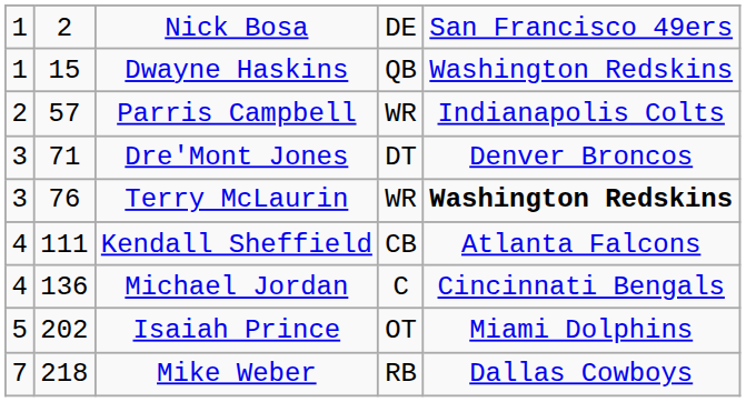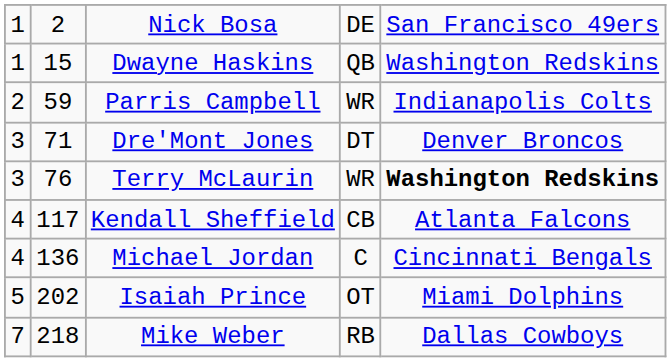 <table class="wikitable" style="text-align:center">
 <tr>
 <td>1</td>
 <td>2</td>
 <td><a href='#'>Nick Bosa</a></td>
 <td>DE</td>
 <td><a href='#'>San Francisco 49ers</a></td>
 </tr>
 <tr>
 <td>1</td>
 <td>15</td>
 <td><a href='#'>Dwayne Haskins</a></td>
 <td>QB</td>
 <td><a href='#'>Washington Redskins</a></td>
 </tr>
 <tr>
 <td>2</td>
-<td>57</td>
+<td>59</td>
 <td><a href='#'>Parris Campbell</a></td>
 <td>WR</td>
 <td><a href='#'>Indianapolis Colts</a></td>
 </tr>
 <tr>
 <td>3</td>
 <td>71</td>
 <td><a href='#'>Dre'Mont Jones</a></td>
 <td>DT</td>
 <td><a href='#'>Denver Broncos</a></td>
 </tr>
 <tr>
 <td>3</td>
 <td>76</td>
 <td><a href='#'>Terry McLaurin</a></td>
 <td>WR</td>
 <td><strong>Washington Redskins</strong></td>
 </tr>
 <tr>
 <td>4</td>
-<td>111</td>
+<td>117</td>
 <td><a href='#'>Kendall Sheffield</a></td>
 <td>CB</td>
 <td><a href='#'>Atlanta Falcons</a></td>
 </tr>
 <tr>
 <td>4</td>
 <td>136</td>
 <td><a href='#'>Michael Jordan</a></td>
 <td>C</td>
 <td><a href='#'>Cincinnati Bengals</a></td>
 </tr>
 <tr>
 <td>5</td>
 <td>202</td>
 <td><a href='#'>Isaiah Prince</a></td>
 <td>OT</td>
 <td><a href='#'>Miami Dolphins</a></td>
 </tr>
 <tr>
 <td>7</td>
 <td>218</td>
 <td><a href='#'>Mike Weber</a></td>
 <td>RB</td>
 <td><a href='#'>Dallas Cowboys</a></td>
 </tr>
 </table>
